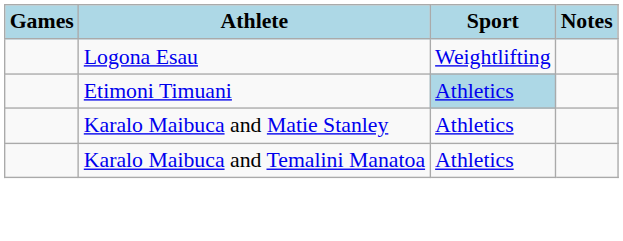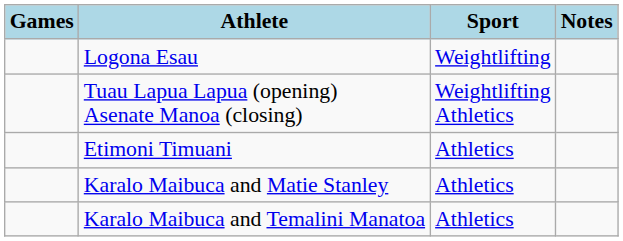 <table class="wikitable" style="text-align:left">
 <tr>
 <th style="background-color:lightblue">Games</th>
 <th style="background-color:lightblue">Athlete</th>
 <th style="background-color:lightblue">Sport</th>
 <th style="background-color:lightblue">Notes</th>
 </tr>
 <tr>
 <td></td>
 <td><a href='#'>Logona Esau</a></td>
 <td><a href='#'>Weightlifting</a></td>
 <td></td>
 </tr>
 <tr>
 <td></td>
+<td><a href='#'>Tuau Lapua Lapua</a> (opening)<br><a href='#'>Asenate Manoa</a> (closing)</td>
+<td><a href='#'>Weightlifting</a><br><a href='#'>Athletics</a></td>
+<td></td>
+</tr>
+<tr>
+<td></td>
 <td><a href='#'>Etimoni Timuani</a></td>
-<td style="background: lightblue;"><a href='#'>Athletics</a></td>
+<td><a href='#'>Athletics</a></td>
 <td></td>
 </tr>
 <tr>
 <td></td>
 <td><a href='#'>Karalo Maibuca</a> and <a href='#'>Matie Stanley</a></td>
 <td><a href='#'>Athletics</a></td>
 <td></td>
 </tr>
 <tr>
 <td></td>
 <td><a href='#'>Karalo Maibuca</a> and <a href='#'>Temalini Manatoa</a></td>
 <td><a href='#'>Athletics</a></td>
 <td></td>
 </tr>
 </table>
